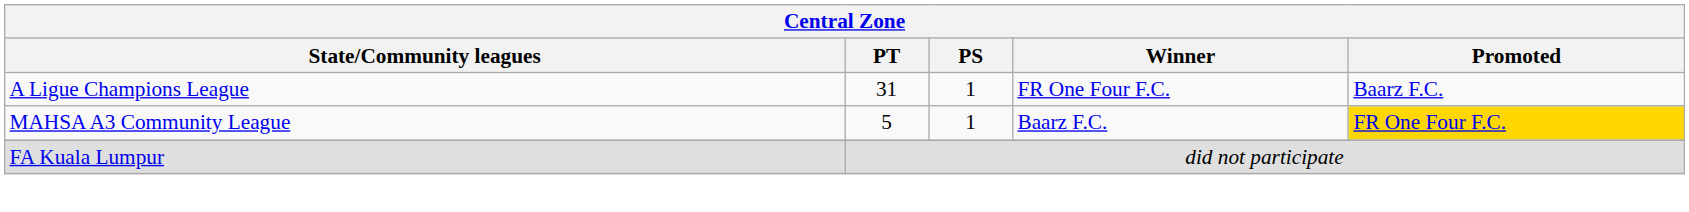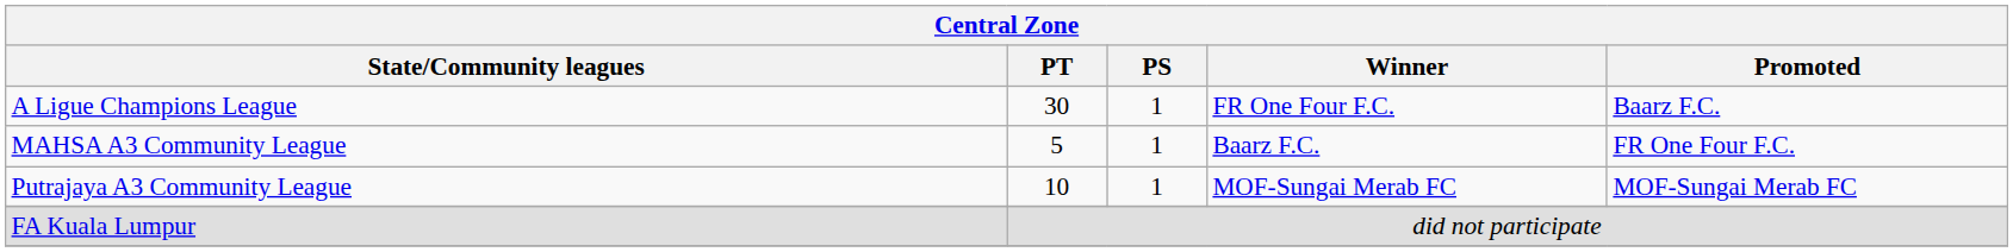 <table class="wikitable sortable" style="width:100%;">
 <tr>
 <th colspan="5"><strong><a href='#'>Central Zone</a></strong></th>
 </tr>
 <tr>
 <th style="width:50%;">State/Community leagues</th>
 <th style="width:5%;">PT</th>
 <th style="width:5%;">PS</th>
 <th style="width:20%;">Winner</th>
 <th style="width:25%;">Promoted</th>
 </tr>
 <tr>
 <td> <a href='#'>A Ligue Champions League</a></td>
-<td style="text-align:center">31</td>
+<td style="text-align:center">30</td>
 <td style="text-align:center">1</td>
 <td><a href='#'>FR One Four F.C.</a></td>
 <td><a href='#'>Baarz F.C.</a></td>
 </tr>
 <tr>
 <td> <a href='#'>MAHSA A3 Community League</a></td>
 <td style="text-align:center">5</td>
 <td style="text-align:center">1</td>
 <td><a href='#'>Baarz F.C.</a></td>
-<td style="background: gold;"><a href='#'>FR One Four F.C.</a></td>
+<td><a href='#'>FR One Four F.C.</a></td>
+</tr>
+<tr>
+<td> <a href='#'>Putrajaya A3 Community League</a></td>
+<td style="text-align:center">10</td>
+<td style="text-align:center">1</td>
+<td><a href='#'>MOF-Sungai Merab FC</a></td>
+<td><a href='#'>MOF-Sungai Merab FC</a></td>
 </tr>
 <tr>
 </tr>
 <tr bgcolor="#DFDFDF">
 <td> <a href='#'>FA Kuala Lumpur</a></td>
 <td colspan="4" align="center"><em>did not participate</em></td>
 </tr>
 <tr>
 </tr>
 </table>
